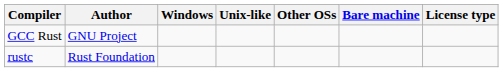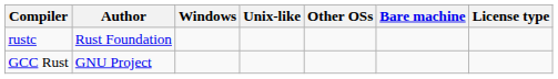 <table class="wikitable sortable">
 <tr>
 <th>Compiler</th>
 <th>Author</th>
 <th>Windows</th>
 <th>Unix-like</th>
 <th>Other OSs</th>
 <th><a href='#'>Bare machine</a></th>
 <th>License type</th>
 </tr>
 <tr>
+<td><a href='#'>rustc</a></td>
+<td><a href='#'>Rust Foundation</a></td>
+<td></td>
+<td></td>
+<td></td>
+<td></td>
+<td></td>
+</tr>
+<tr>
 <td><a href='#'>GCC</a> Rust</td>
 <td><a href='#'>GNU Project</a></td>
 <td></td>
 <td></td>
 <td></td>
 <td></td>
 <td></td>
 </tr>
-<tr>
-<td><a href='#'>rustc</a></td>
-<td><a href='#'>Rust Foundation</a></td>
-<td></td>
-<td></td>
-<td></td>
-<td></td>
-<td></td>
-</tr>
 </table>
